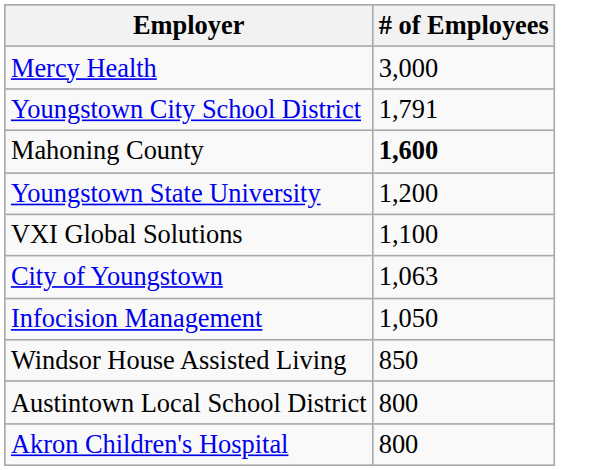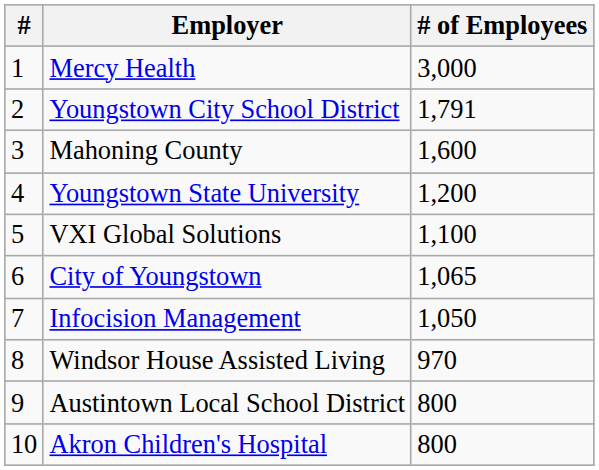 <table class="wikitable">
 <tr>
+<th>#</th>
 <th>Employer</th>
 <th># of Employees</th>
 </tr>
 <tr>
+<td>1</td>
 <td><a href='#'>Mercy Health</a></td>
 <td>3,000</td>
 </tr>
 <tr>
+<td>2</td>
 <td><a href='#'>Youngstown City School District</a></td>
 <td>1,791</td>
 </tr>
 <tr>
+<td>3</td>
 <td>Mahoning County</td>
-<td><strong>1,600</strong></td>
+<td>1,600</td>
 </tr>
 <tr>
+<td>4</td>
 <td><a href='#'>Youngstown State University</a></td>
 <td>1,200</td>
 </tr>
 <tr>
+<td>5</td>
 <td>VXI Global Solutions</td>
 <td>1,100</td>
 </tr>
 <tr>
+<td>6</td>
 <td><a href='#'>City of Youngstown</a></td>
-<td>1,063</td>
+<td>1,065</td>
 </tr>
 <tr>
+<td>7</td>
 <td><a href='#'>Infocision Management</a></td>
 <td>1,050</td>
 </tr>
 <tr>
+<td>8</td>
 <td>Windsor House Assisted Living</td>
-<td>850</td>
+<td>970</td>
 </tr>
 <tr>
+<td>9</td>
 <td>Austintown Local School District</td>
 <td>800</td>
 </tr>
 <tr>
+<td>10</td>
 <td><a href='#'>Akron Children's Hospital</a></td>
 <td>800</td>
 </tr>
 </table>
